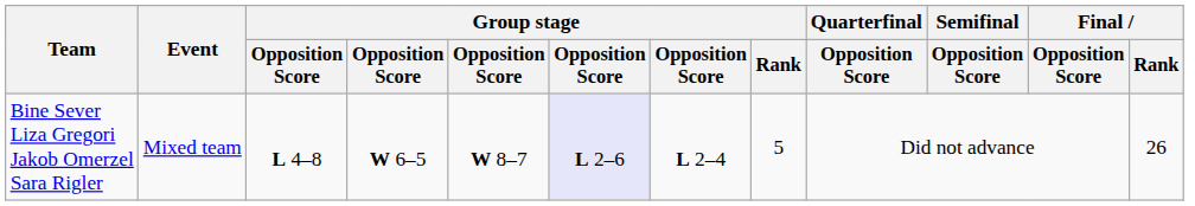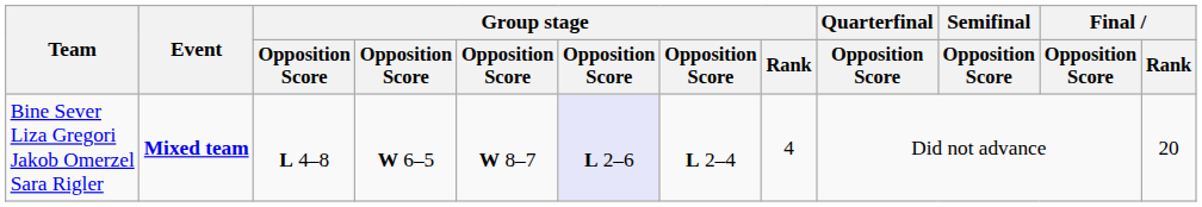 <table class="wikitable" style="font-size:90%">
 <tr>
 <th rowspan=2>Team</th>
 <th rowspan=2>Event</th>
 <th colspan=6>Group stage</th>
 <th>Quarterfinal</th>
 <th>Semifinal</th>
 <th colspan=2>Final / </th>
 </tr>
 <tr style="font-size:95%">
 <th>Opposition<br>Score</th>
 <th>Opposition<br>Score</th>
 <th>Opposition<br>Score</th>
 <th>Opposition<br>Score</th>
 <th>Opposition<br>Score</th>
 <th>Rank</th>
 <th>Opposition<br>Score</th>
 <th>Opposition<br>Score</th>
 <th>Opposition<br>Score</th>
 <th>Rank</th>
 </tr>
 <tr align=center>
 <td align=left><a href='#'>Bine Sever</a><br><a href='#'>Liza Gregori</a><br><a href='#'>Jakob Omerzel</a><br><a href='#'>Sara Rigler</a></td>
-<td align=left><a href='#'>Mixed team</a></td>
+<td align=left><strong><a href='#'>Mixed team</a></strong></td>
 <td><br><strong>L</strong> 4–8</td>
 <td><br><strong>W</strong> 6–5</td>
 <td><br><strong>W</strong> 8–7</td>
 <td style="background: lavender;"><br><strong>L</strong> 2–6</td>
 <td><br><strong>L</strong> 2–4</td>
-<td>5</td>
+<td>4</td>
 <td align=center colspan=3>Did not advance</td>
-<td>26</td>
+<td>20</td>
 </tr>
 </table>
